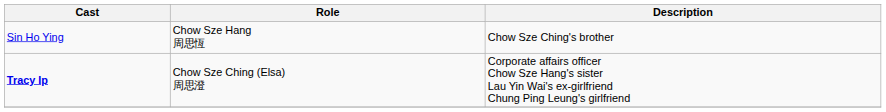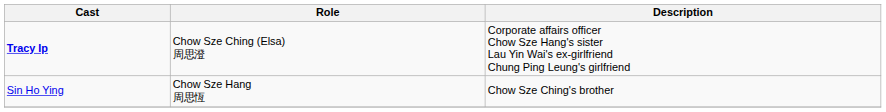 <table class="wikitable" width="65%">
 <tr>
 <th>Cast</th>
 <th>Role</th>
 <th>Description</th>
 </tr>
 <tr>
+<td><strong><a href='#'>Tracy Ip</a></strong></td>
+<td>Chow Sze Ching (Elsa)<br>周思澄</td>
+<td>Corporate affairs officer<br>Chow Sze Hang's sister<br>Lau Yin Wai's ex-girlfriend<br>Chung Ping Leung's girlfriend</td>
+</tr>
+<tr>
 <td><a href='#'>Sin Ho Ying</a></td>
 <td>Chow Sze Hang<br>周思恆</td>
 <td>Chow Sze Ching's brother</td>
 </tr>
 <tr>
-<td><strong><a href='#'>Tracy Ip</a></strong></td>
-<td>Chow Sze Ching (Elsa)<br>周思澄</td>
-<td>Corporate affairs officer<br>Chow Sze Hang's sister<br>Lau Yin Wai's ex-girlfriend<br>Chung Ping Leung's girlfriend</td>
-</tr>
-<tr>
 </tr>
 </table>
